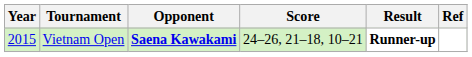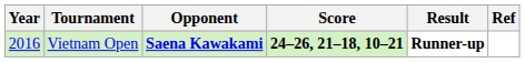 <table class="sortable wikitable" style="font-size: 90%">
 <tr>
 <th>Year</th>
 <th>Tournament</th>
 <th>Opponent</th>
 <th>Score</th>
 <th>Result</th>
 <th>Ref</th>
 </tr>
 <tr style="background:#D4F1C5">
-<td align="center"><a href='#'>2015</a></td>
+<td align="center"><a href='#'>2016</a></td>
 <td align="left"><a href='#'>Vietnam Open</a></td>
 <td align="left"><strong> <a href='#'>Saena Kawakami</a></strong></td>
-<td align="left">24–26, 21–18, 10–21</td>
+<td align="left"><strong>24–26, 21–18, 10–21</strong></td>
 <td style="text-align:left; background:white"> <strong>Runner-up</strong></td>
 <td style="text-align:center; background:white"></td>
 </tr>
 </table>
